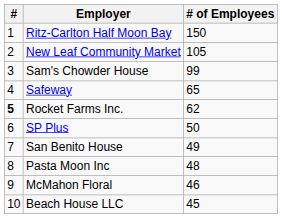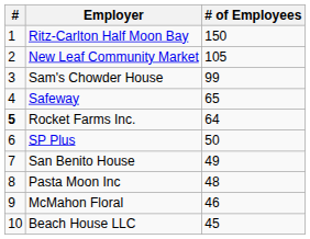 <table class="wikitable sortable">
 <tr>
 <th>#</th>
 <th>Employer</th>
 <th># of Employees</th>
 </tr>
 <tr>
 <td>1</td>
 <td><a href='#'>Ritz-Carlton Half Moon Bay</a></td>
 <td>150</td>
 </tr>
 <tr>
 <td>2</td>
 <td><a href='#'>New Leaf Community Market</a></td>
 <td>105</td>
 </tr>
 <tr>
 <td>3</td>
 <td>Sam's Chowder House</td>
 <td>99</td>
 </tr>
 <tr>
 <td>4</td>
 <td><a href='#'>Safeway</a></td>
 <td>65</td>
 </tr>
 <tr>
 <td><strong>5</strong></td>
 <td>Rocket Farms Inc.</td>
-<td>62</td>
+<td>64</td>
 </tr>
 <tr>
 <td>6</td>
 <td><a href='#'>SP Plus</a></td>
 <td>50</td>
 </tr>
 <tr>
 <td>7</td>
 <td>San Benito House</td>
 <td>49</td>
 </tr>
 <tr>
 <td>8</td>
 <td>Pasta Moon Inc</td>
 <td>48</td>
 </tr>
 <tr>
 <td>9</td>
 <td>McMahon Floral</td>
 <td>46</td>
 </tr>
 <tr>
 <td>10</td>
 <td>Beach House LLC</td>
 <td>45</td>
 </tr>
 </table>
